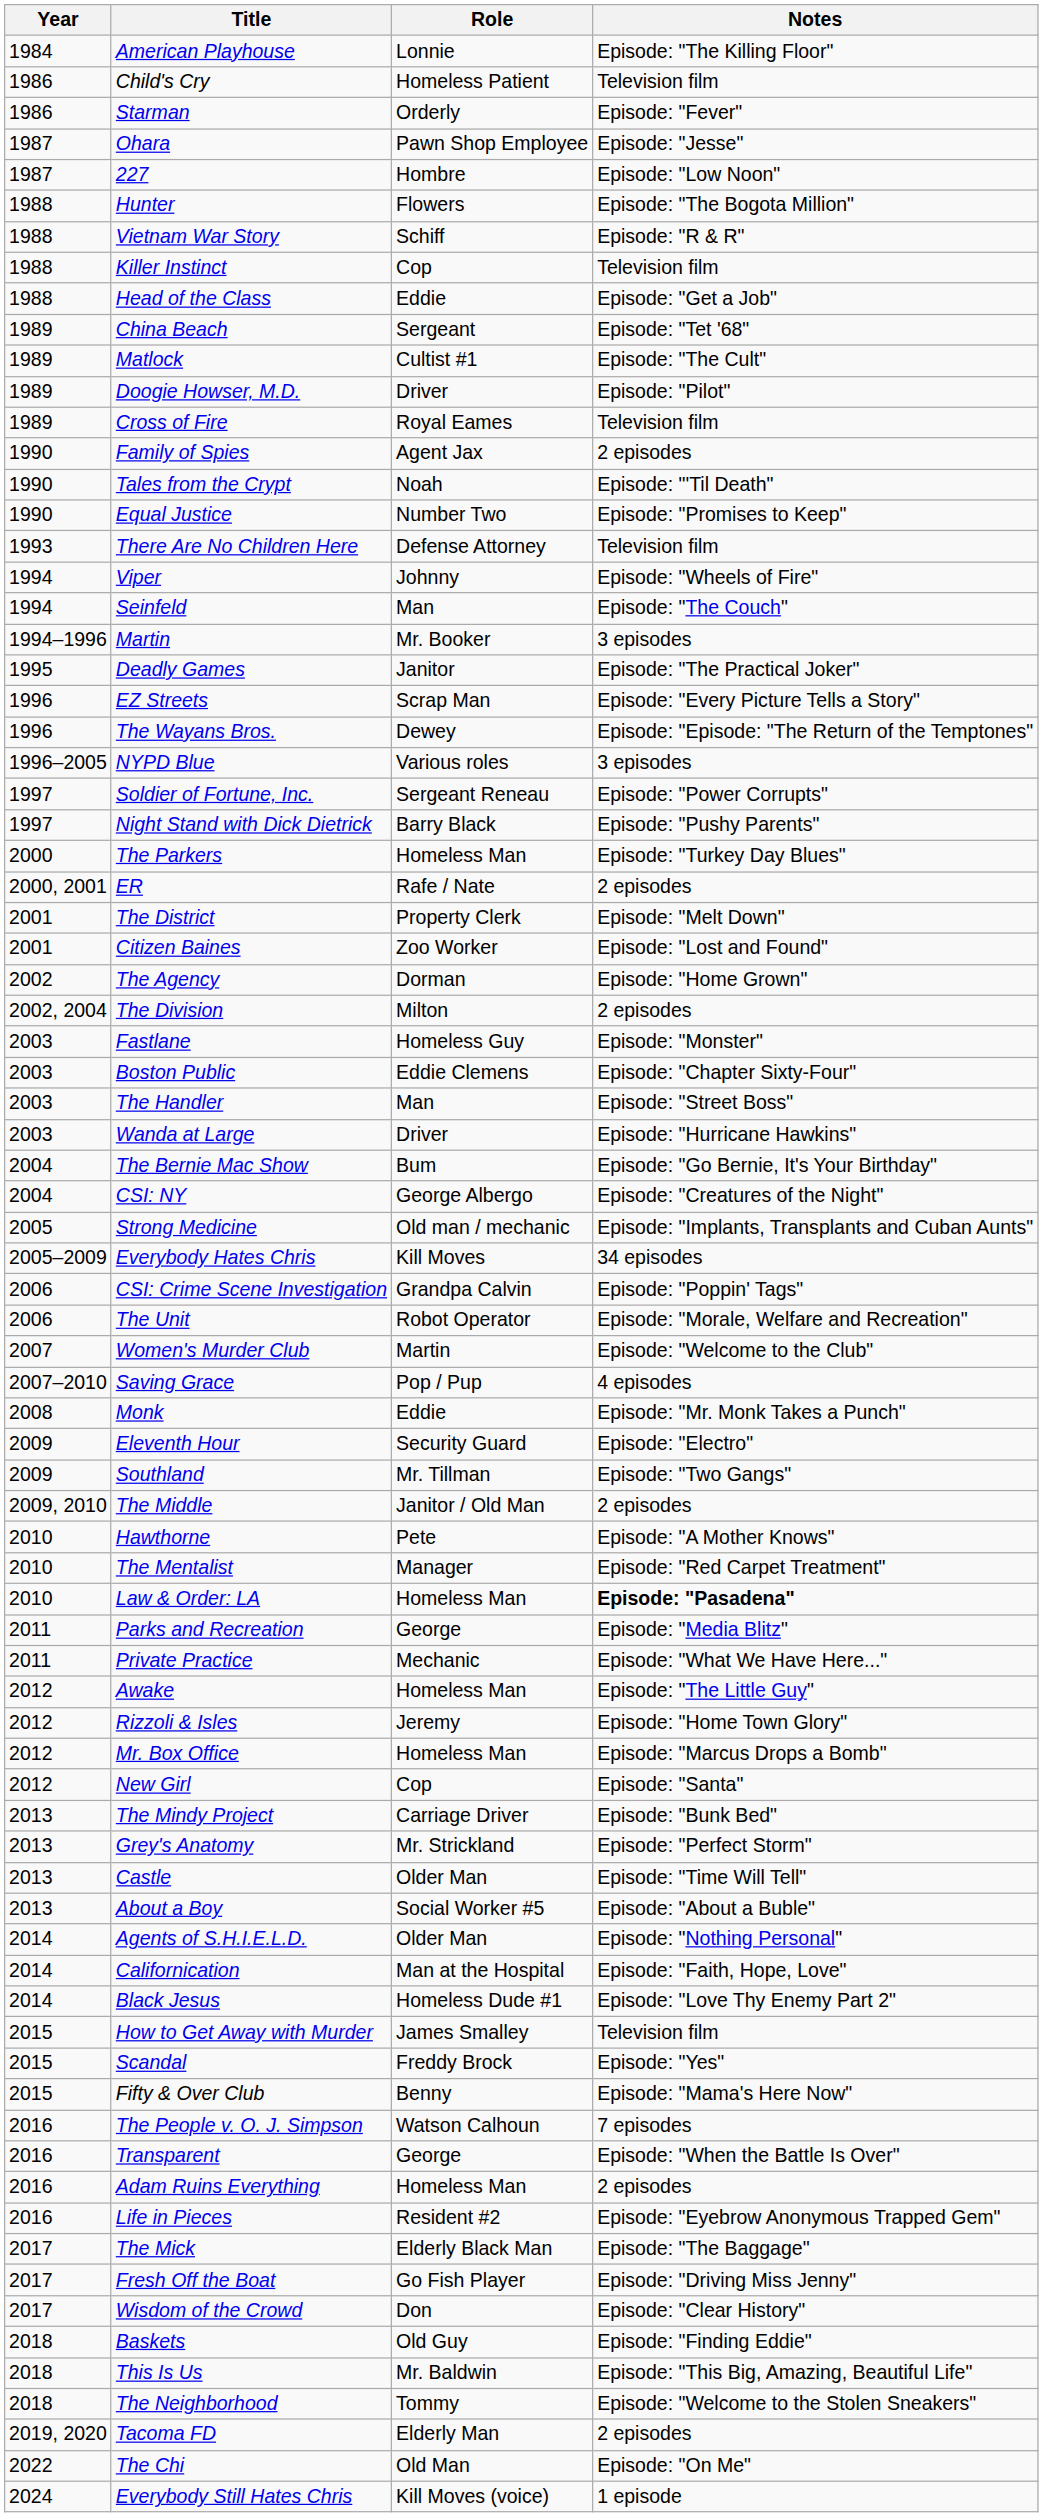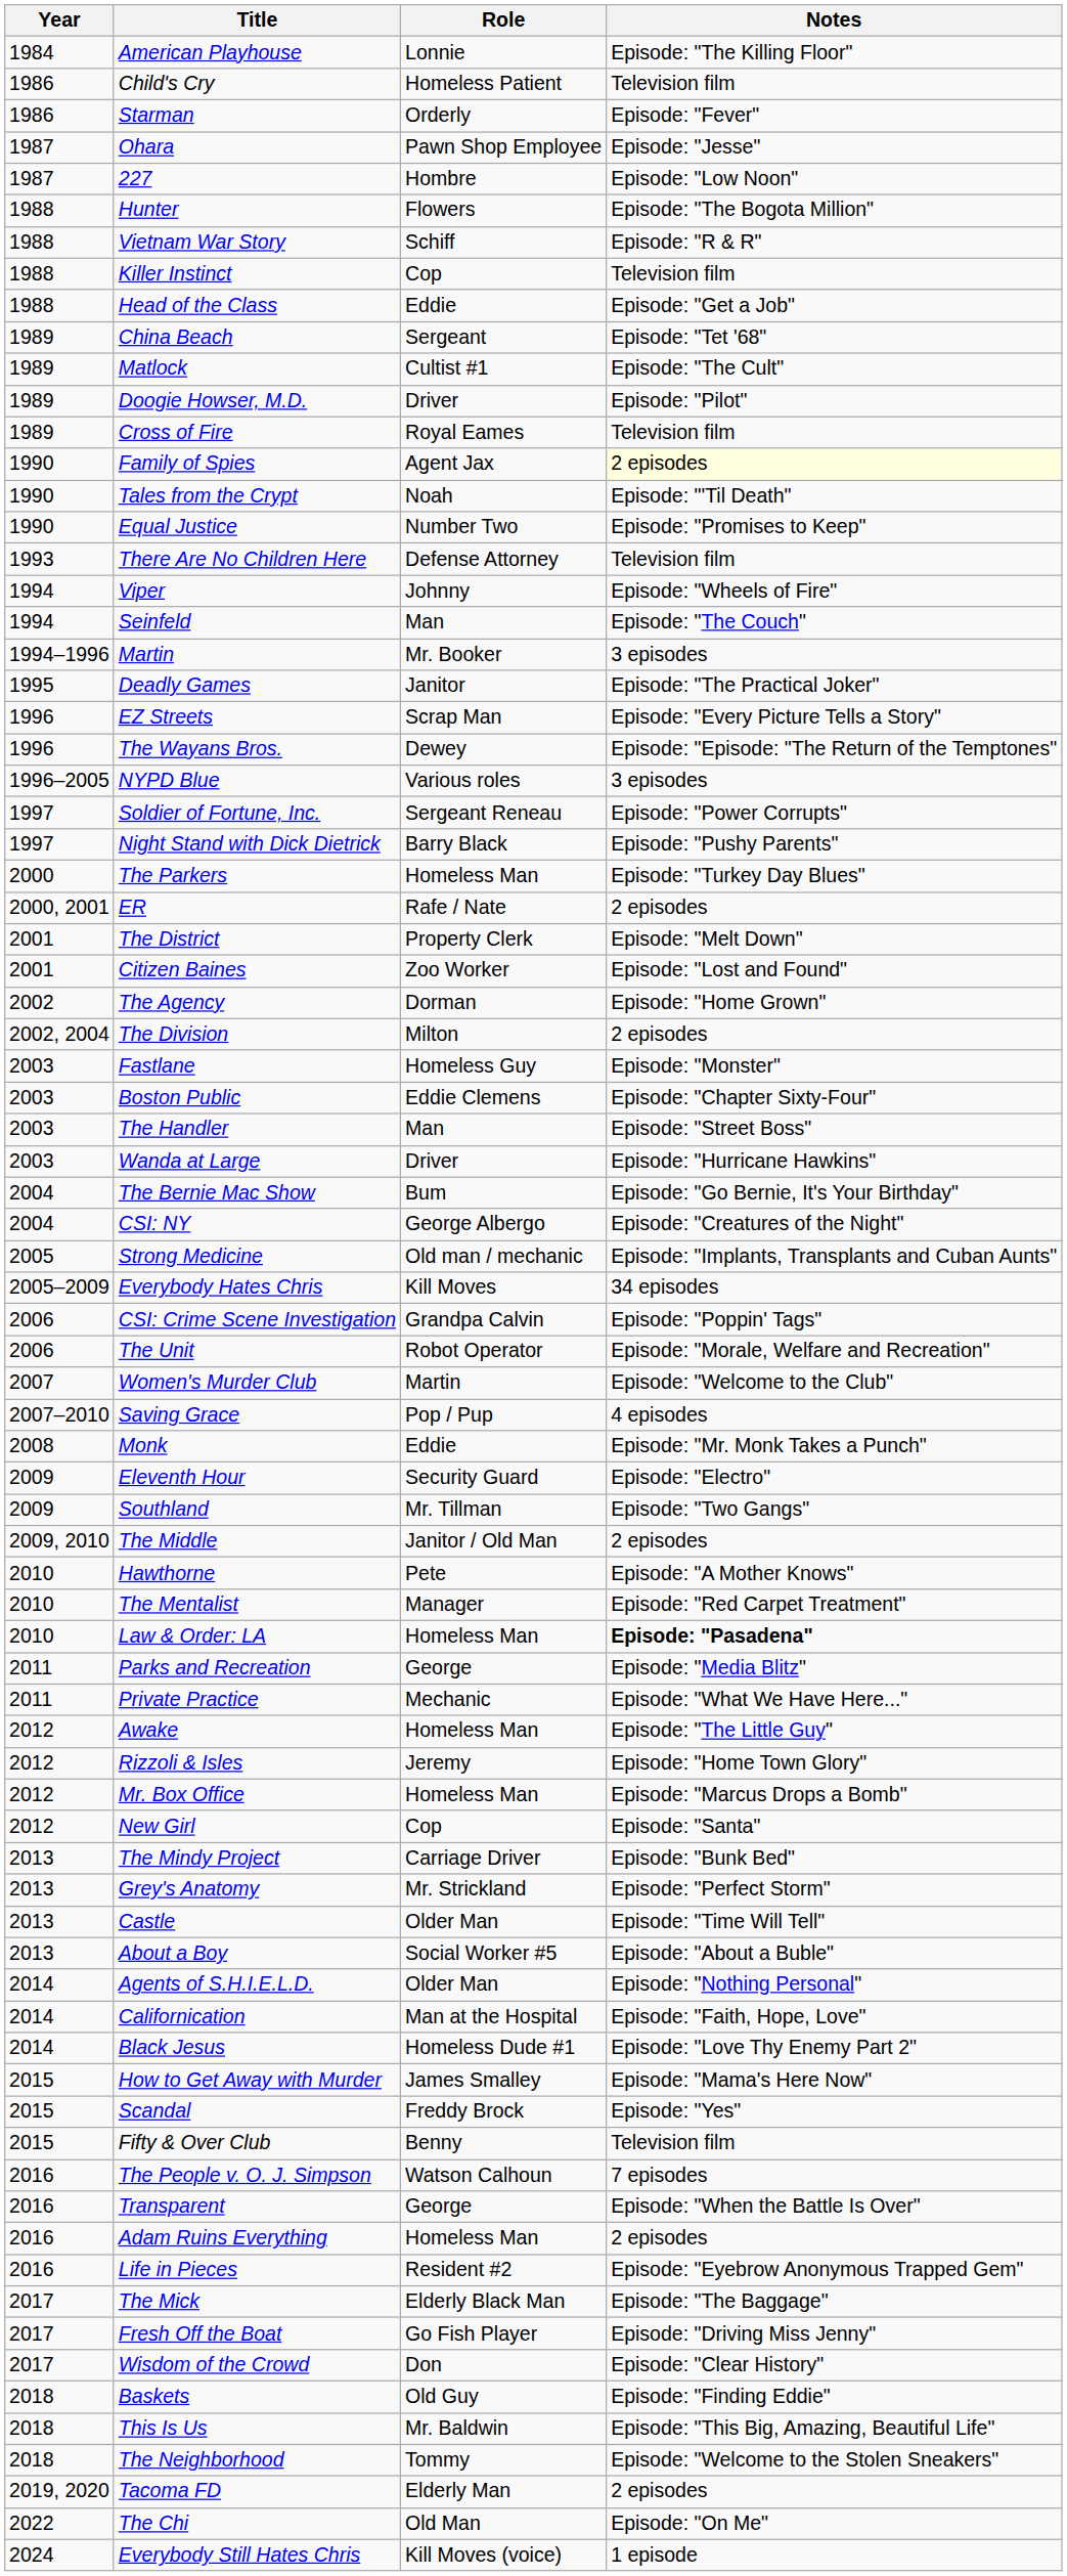 <table class="wikitable sortable">
 <tr>
 <th>Year</th>
 <th>Title</th>
 <th>Role</th>
 <th>Notes</th>
 </tr>
 <tr>
 <td>1984</td>
 <td><em><a href='#'>American Playhouse</a></em></td>
 <td>Lonnie</td>
 <td>Episode: "The Killing Floor"</td>
 </tr>
 <tr>
 <td>1986</td>
 <td><em>Child's Cry</em></td>
 <td>Homeless Patient</td>
 <td>Television film</td>
 </tr>
 <tr>
 <td>1986</td>
 <td><a href='#'><em>Starman</em></a></td>
 <td>Orderly</td>
 <td>Episode: "Fever"</td>
 </tr>
 <tr>
 <td>1987</td>
 <td><a href='#'><em>Ohara</em></a></td>
 <td>Pawn Shop Employee</td>
 <td>Episode: "Jesse"</td>
 </tr>
 <tr>
 <td>1987</td>
 <td><a href='#'><em>227</em></a></td>
 <td>Hombre</td>
 <td>Episode: "Low Noon"</td>
 </tr>
 <tr>
 <td>1988</td>
 <td><a href='#'><em>Hunter</em></a></td>
 <td>Flowers</td>
 <td>Episode: "The Bogota Million"</td>
 </tr>
 <tr>
 <td>1988</td>
 <td><em><a href='#'>Vietnam War Story</a></em></td>
 <td>Schiff</td>
 <td>Episode: "R & R"</td>
 </tr>
 <tr>
 <td>1988</td>
 <td><a href='#'><em>Killer Instinct</em></a></td>
 <td>Cop</td>
 <td>Television film</td>
 </tr>
 <tr>
 <td>1988</td>
 <td><em><a href='#'>Head of the Class</a></em></td>
 <td>Eddie</td>
 <td>Episode: "Get a Job"</td>
 </tr>
 <tr>
 <td>1989</td>
 <td><em><a href='#'>China Beach</a></em></td>
 <td>Sergeant</td>
 <td>Episode: "Tet '68"</td>
 </tr>
 <tr>
 <td>1989</td>
 <td><a href='#'><em>Matlock</em></a></td>
 <td>Cultist #1</td>
 <td>Episode: "The Cult"</td>
 </tr>
 <tr>
 <td>1989</td>
 <td><em><a href='#'>Doogie Howser, M.D.</a></em></td>
 <td>Driver</td>
 <td>Episode: "Pilot"</td>
 </tr>
 <tr>
 <td>1989</td>
 <td><em><a href='#'>Cross of Fire</a></em></td>
 <td>Royal Eames</td>
 <td>Television film</td>
 </tr>
 <tr>
 <td>1990</td>
 <td><em><a href='#'>Family of Spies</a></em></td>
 <td>Agent Jax</td>
-<td>2 episodes</td>
+<td style="background: lightyellow;">2 episodes</td>
 </tr>
 <tr>
 <td>1990</td>
 <td><a href='#'><em>Tales from the Crypt</em></a></td>
 <td>Noah</td>
 <td>Episode: "'Til Death"</td>
 </tr>
 <tr>
 <td>1990</td>
 <td><a href='#'><em>Equal Justice</em></a></td>
 <td>Number Two</td>
 <td>Episode: "Promises to Keep"</td>
 </tr>
 <tr>
 <td>1993</td>
 <td><em><a href='#'>There Are No Children Here</a></em></td>
 <td>Defense Attorney</td>
 <td>Television film</td>
 </tr>
 <tr>
 <td>1994</td>
 <td><a href='#'><em>Viper</em></a></td>
 <td>Johnny</td>
 <td>Episode: "Wheels of Fire"</td>
 </tr>
 <tr>
 <td>1994</td>
 <td><em><a href='#'>Seinfeld</a></em></td>
 <td>Man</td>
 <td>Episode: "<a href='#'>The Couch</a>"</td>
 </tr>
 <tr>
 <td>1994–1996</td>
 <td><a href='#'><em>Martin</em></a></td>
 <td>Mr. Booker</td>
 <td>3 episodes</td>
 </tr>
 <tr>
 <td>1995</td>
 <td><a href='#'><em>Deadly Games</em></a></td>
 <td>Janitor</td>
 <td>Episode: "The Practical Joker"</td>
 </tr>
 <tr>
 <td>1996</td>
 <td><em><a href='#'>EZ Streets</a></em></td>
 <td>Scrap Man</td>
 <td>Episode: "Every Picture Tells a Story"</td>
 </tr>
 <tr>
 <td>1996</td>
 <td><em><a href='#'>The Wayans Bros.</a></em></td>
 <td>Dewey</td>
 <td>Episode: "Episode: "The Return of the Temptones"</td>
 </tr>
 <tr>
 <td>1996–2005</td>
 <td><em><a href='#'>NYPD Blue</a></em></td>
 <td>Various roles</td>
 <td>3 episodes</td>
 </tr>
 <tr>
 <td>1997</td>
 <td><em><a href='#'>Soldier of Fortune, Inc.</a></em></td>
 <td>Sergeant Reneau</td>
 <td>Episode: "Power Corrupts"</td>
 </tr>
 <tr>
 <td>1997</td>
 <td><em><a href='#'>Night Stand with Dick Dietrick</a></em></td>
 <td>Barry Black</td>
 <td>Episode: "Pushy Parents"</td>
 </tr>
 <tr>
 <td>2000</td>
 <td><em><a href='#'>The Parkers</a></em></td>
 <td>Homeless Man</td>
 <td>Episode: "Turkey Day Blues"</td>
 </tr>
 <tr>
 <td>2000, 2001</td>
 <td><a href='#'><em>ER</em></a></td>
 <td>Rafe / Nate</td>
 <td>2 episodes</td>
 </tr>
 <tr>
 <td>2001</td>
 <td><em><a href='#'>The District</a></em></td>
 <td>Property Clerk</td>
 <td>Episode: "Melt Down"</td>
 </tr>
 <tr>
 <td>2001</td>
 <td><em><a href='#'>Citizen Baines</a></em></td>
 <td>Zoo Worker</td>
 <td>Episode: "Lost and Found"</td>
 </tr>
 <tr>
 <td>2002</td>
 <td><a href='#'><em>The Agency</em></a></td>
 <td>Dorman</td>
 <td>Episode: "Home Grown"</td>
 </tr>
 <tr>
 <td>2002, 2004</td>
 <td><em><a href='#'>The Division</a></em></td>
 <td>Milton</td>
 <td>2 episodes</td>
 </tr>
 <tr>
 <td>2003</td>
 <td><a href='#'><em>Fastlane</em></a></td>
 <td>Homeless Guy</td>
 <td>Episode: "Monster"</td>
 </tr>
 <tr>
 <td>2003</td>
 <td><em><a href='#'>Boston Public</a></em></td>
 <td>Eddie Clemens</td>
 <td>Episode: "Chapter Sixty-Four"</td>
 </tr>
 <tr>
 <td>2003</td>
 <td><a href='#'><em>The Handler</em></a></td>
 <td>Man</td>
 <td>Episode: "Street Boss"</td>
 </tr>
 <tr>
 <td>2003</td>
 <td><em><a href='#'>Wanda at Large</a></em></td>
 <td>Driver</td>
 <td>Episode: "Hurricane Hawkins"</td>
 </tr>
 <tr>
 <td>2004</td>
 <td><em><a href='#'>The Bernie Mac Show</a></em></td>
 <td>Bum</td>
 <td>Episode: "Go Bernie, It's Your Birthday"</td>
 </tr>
 <tr>
 <td>2004</td>
 <td><em><a href='#'>CSI: NY</a></em></td>
 <td>George Albergo</td>
 <td>Episode: "Creatures of the Night"</td>
 </tr>
 <tr>
 <td>2005</td>
 <td><em><a href='#'>Strong Medicine</a></em></td>
 <td>Old man / mechanic</td>
 <td>Episode: "Implants, Transplants and Cuban Aunts"</td>
 </tr>
 <tr>
 <td>2005–2009</td>
 <td><em><a href='#'>Everybody Hates Chris</a></em></td>
 <td>Kill Moves</td>
 <td>34 episodes</td>
 </tr>
 <tr>
 <td>2006</td>
 <td><em><a href='#'>CSI: Crime Scene Investigation</a></em></td>
 <td>Grandpa Calvin</td>
 <td>Episode: "Poppin' Tags"</td>
 </tr>
 <tr>
 <td>2006</td>
 <td><em><a href='#'>The Unit</a></em></td>
 <td>Robot Operator</td>
 <td>Episode: "Morale, Welfare and Recreation"</td>
 </tr>
 <tr>
 <td>2007</td>
 <td><a href='#'><em>Women's Murder Club</em></a></td>
 <td>Martin</td>
 <td>Episode: "Welcome to the Club"</td>
 </tr>
 <tr>
 <td>2007–2010</td>
 <td><a href='#'><em>Saving Grace</em></a></td>
 <td>Pop / Pup</td>
 <td>4 episodes</td>
 </tr>
 <tr>
 <td>2008</td>
 <td><a href='#'><em>Monk</em></a></td>
 <td>Eddie</td>
 <td>Episode: "Mr. Monk Takes a Punch"</td>
 </tr>
 <tr>
 <td>2009</td>
 <td><a href='#'><em>Eleventh Hour</em></a></td>
 <td>Security Guard</td>
 <td>Episode: "Electro"</td>
 </tr>
 <tr>
 <td>2009</td>
 <td><a href='#'><em>Southland</em></a></td>
 <td>Mr. Tillman</td>
 <td>Episode: "Two Gangs"</td>
 </tr>
 <tr>
 <td>2009, 2010</td>
 <td><a href='#'><em>The Middle</em></a></td>
 <td>Janitor / Old Man</td>
 <td>2 episodes</td>
 </tr>
 <tr>
 <td>2010</td>
 <td><a href='#'><em>Hawthorne</em></a></td>
 <td>Pete</td>
 <td>Episode: "A Mother Knows"</td>
 </tr>
 <tr>
 <td>2010</td>
 <td><em><a href='#'>The Mentalist</a></em></td>
 <td>Manager</td>
 <td>Episode: "Red Carpet Treatment"</td>
 </tr>
 <tr>
 <td>2010</td>
 <td><em><a href='#'>Law & Order: LA</a></em></td>
 <td>Homeless Man</td>
 <td><strong>Episode: "Pasadena"</strong></td>
 </tr>
 <tr>
 <td>2011</td>
 <td><em><a href='#'>Parks and Recreation</a></em></td>
 <td>George</td>
 <td>Episode: "<a href='#'>Media Blitz</a>"</td>
 </tr>
 <tr>
 <td>2011</td>
 <td><a href='#'><em>Private Practice</em></a></td>
 <td>Mechanic</td>
 <td>Episode: "What We Have Here..."</td>
 </tr>
 <tr>
 <td>2012</td>
 <td><a href='#'><em>Awake</em></a></td>
 <td>Homeless Man</td>
 <td>Episode: "<a href='#'>The Little Guy</a>"</td>
 </tr>
 <tr>
 <td>2012</td>
 <td><em><a href='#'>Rizzoli & Isles</a></em></td>
 <td>Jeremy</td>
 <td>Episode: "Home Town Glory"</td>
 </tr>
 <tr>
 <td>2012</td>
 <td><em><a href='#'>Mr. Box Office</a></em></td>
 <td>Homeless Man</td>
 <td>Episode: "Marcus Drops a Bomb"</td>
 </tr>
 <tr>
 <td>2012</td>
 <td><em><a href='#'>New Girl</a></em></td>
 <td>Cop</td>
 <td>Episode: "Santa"</td>
 </tr>
 <tr>
 <td>2013</td>
 <td><em><a href='#'>The Mindy Project</a></em></td>
 <td>Carriage Driver</td>
 <td>Episode: "Bunk Bed"</td>
 </tr>
 <tr>
 <td>2013</td>
 <td><em><a href='#'>Grey's Anatomy</a></em></td>
 <td>Mr. Strickland</td>
 <td>Episode: "Perfect Storm"</td>
 </tr>
 <tr>
 <td>2013</td>
 <td><a href='#'><em>Castle</em></a></td>
 <td>Older Man</td>
 <td>Episode: "Time Will Tell"</td>
 </tr>
 <tr>
 <td>2013</td>
 <td><a href='#'><em>About a Boy</em></a></td>
 <td>Social Worker #5</td>
 <td>Episode: "About a Buble"</td>
 </tr>
 <tr>
 <td>2014</td>
 <td><em><a href='#'>Agents of S.H.I.E.L.D.</a></em></td>
 <td>Older Man</td>
 <td>Episode: "<a href='#'>Nothing Personal</a>"</td>
 </tr>
 <tr>
 <td>2014</td>
 <td><a href='#'><em>Californication</em></a></td>
 <td>Man at the Hospital</td>
 <td>Episode: "Faith, Hope, Love"</td>
 </tr>
 <tr>
 <td>2014</td>
 <td><a href='#'><em>Black Jesus</em></a></td>
 <td>Homeless Dude #1</td>
 <td>Episode: "Love Thy Enemy Part 2"</td>
 </tr>
 <tr>
 <td>2015</td>
 <td><em><a href='#'>How to Get Away with Murder</a></em></td>
 <td>James Smalley</td>
-<td>Television film</td>
+<td>Episode: "Mama's Here Now"</td>
 </tr>
 <tr>
 <td>2015</td>
 <td><a href='#'><em>Scandal</em></a></td>
 <td>Freddy Brock</td>
 <td>Episode: "Yes"</td>
 </tr>
 <tr>
 <td>2015</td>
 <td><em>Fifty & Over Club</em></td>
 <td>Benny</td>
-<td>Episode: "Mama's Here Now"</td>
+<td>Television film</td>
 </tr>
 <tr>
 <td>2016</td>
 <td><a href='#'><em>The People v. O. J. Simpson</em></a></td>
 <td>Watson Calhoun</td>
 <td>7 episodes</td>
 </tr>
 <tr>
 <td>2016</td>
 <td><a href='#'><em>Transparent</em></a></td>
 <td>George</td>
 <td>Episode: "When the Battle Is Over"</td>
 </tr>
 <tr>
 <td>2016</td>
 <td><em><a href='#'>Adam Ruins Everything</a></em></td>
 <td>Homeless Man</td>
 <td>2 episodes</td>
 </tr>
 <tr>
 <td>2016</td>
 <td><em><a href='#'>Life in Pieces</a></em></td>
 <td>Resident #2</td>
 <td>Episode: "Eyebrow Anonymous Trapped Gem"</td>
 </tr>
 <tr>
 <td>2017</td>
 <td><a href='#'><em>The Mick</em></a></td>
 <td>Elderly Black Man</td>
 <td>Episode: "The Baggage"</td>
 </tr>
 <tr>
 <td>2017</td>
 <td><em><a href='#'>Fresh Off the Boat</a></em></td>
 <td>Go Fish Player</td>
 <td>Episode: "Driving Miss Jenny"</td>
 </tr>
 <tr>
 <td>2017</td>
 <td><em><a href='#'>Wisdom of the Crowd</a></em></td>
 <td>Don</td>
 <td>Episode: "Clear History"</td>
 </tr>
 <tr>
 <td>2018</td>
 <td><a href='#'><em>Baskets</em></a></td>
 <td>Old Guy</td>
 <td>Episode: "Finding Eddie"</td>
 </tr>
 <tr>
 <td>2018</td>
 <td><em><a href='#'>This Is Us</a></em></td>
 <td>Mr. Baldwin</td>
 <td>Episode: "This Big, Amazing, Beautiful Life"</td>
 </tr>
 <tr>
 <td>2018</td>
 <td><a href='#'><em>The Neighborhood</em></a></td>
 <td>Tommy</td>
 <td>Episode: "Welcome to the Stolen Sneakers"</td>
 </tr>
 <tr>
 <td>2019, 2020</td>
 <td><em><a href='#'>Tacoma FD</a></em></td>
 <td>Elderly Man</td>
 <td>2 episodes</td>
 </tr>
 <tr>
 <td>2022</td>
 <td><em><a href='#'>The Chi</a></em></td>
 <td>Old Man</td>
 <td>Episode: "On Me"</td>
 </tr>
 <tr>
 <td>2024</td>
 <td><em><a href='#'>Everybody Still Hates Chris</a></em></td>
 <td>Kill Moves (voice)</td>
 <td>1 episode</td>
 </tr>
 </table>
